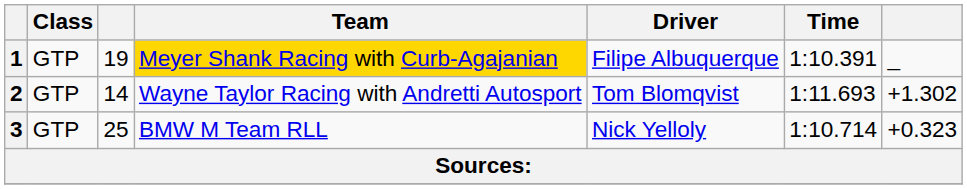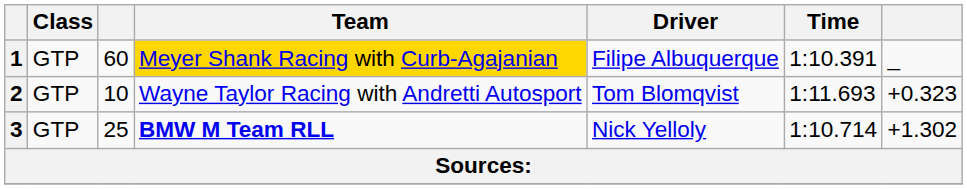 <table class="wikitable">
 <tr>
 <th scope="col"></th>
 <th scope="col">Class</th>
 <th scope="col"></th>
 <th scope="col">Team</th>
 <th scope="col">Driver</th>
 <th scope="col">Time</th>
 <th scope="col"></th>
 </tr>
 <tr>
 <th scope="row">1</th>
 <td>GTP</td>
-<td>19</td>
+<td>60</td>
 <td style="background: gold;"><a href='#'>Meyer Shank Racing</a> with <a href='#'>Curb-Agajanian</a></td>
 <td><a href='#'>Filipe Albuquerque</a></td>
 <td>1:10.391</td>
 <td>_</td>
 </tr>
 <tr>
 <th scope="row">2</th>
 <td>GTP</td>
-<td>14</td>
+<td>10</td>
 <td><a href='#'>Wayne Taylor Racing</a> with <a href='#'>Andretti Autosport</a></td>
 <td><a href='#'>Tom Blomqvist</a></td>
 <td>1:11.693</td>
-<td>+1.302</td>
+<td>+0.323</td>
 </tr>
 <tr>
 <th scope="row">3</th>
 <td>GTP</td>
 <td>25</td>
-<td><a href='#'>BMW M Team RLL</a></td>
+<td><strong><a href='#'>BMW M Team RLL</a></strong></td>
 <td><a href='#'>Nick Yelloly</a></td>
 <td>1:10.714</td>
-<td>+0.323</td>
+<td>+1.302</td>
 </tr>
 <tr>
 <th colspan="7">Sources:</th>
 </tr>
 <tr>
 </tr>
 </table>
